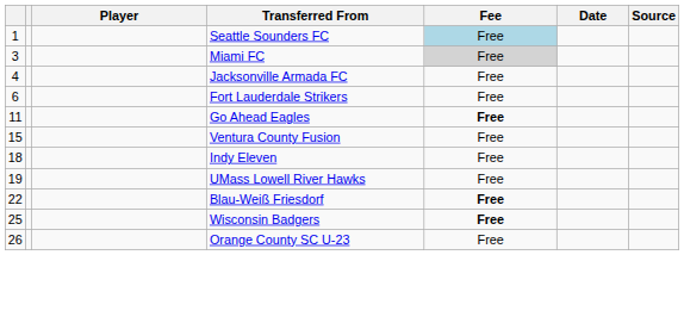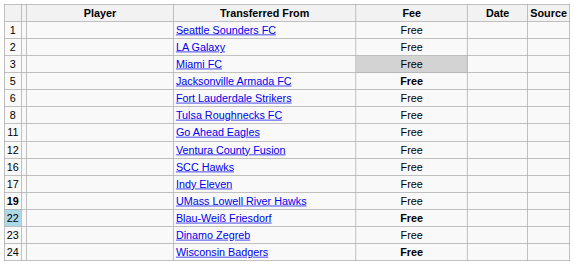 <table class="wikitable plainrowheaders sortable" style="font-size:95%">
 <tr>
 <th></th>
 <th></th>
 <th scope="col" style="width:200px;"><strong>Player</strong></th>
 <th scope="col" style="width:250px;"><strong>Transferred From</strong></th>
 <th scope="col" style="width:150px;"><strong>Fee</strong></th>
 <th scope="col" style="width:78px;"><strong>Date</strong></th>
 <th><strong>Source</strong></th>
 </tr>
 <tr>
 <td align=center>1</td>
 <td align=center> </td>
 <td></td>
 <td> <a href='#'>Seattle Sounders FC</a></td>
-<td align=center style="background: lightblue;">Free</td>
+<td align=center>Free</td>
+<td align=center></td>
+<td align=center></td>
+</tr>
+<tr>
+<td align=center>2</td>
+<td align=center></td>
+<td></td>
+<td> <a href='#'>LA Galaxy</a></td>
+<td align=center>Free</td>
 <td align=center></td>
 <td align=center></td>
 </tr>
 <tr>
 <td align=center>3</td>
 <td align=center></td>
 <td></td>
 <td> <a href='#'>Miami FC</a></td>
 <td align=center style="background: lightgrey;">Free</td>
 <td align=center></td>
 <td align=center></td>
 </tr>
 <tr>
-<td align=center>4</td>
+<td align=center>5</td>
 <td align=center></td>
 <td></td>
 <td> <a href='#'>Jacksonville Armada FC</a></td>
-<td align=center>Free</td>
+<td align=center><strong>Free</strong></td>
 <td align=center></td>
 <td align=center></td>
 </tr>
 <tr>
 <td align=center>6</td>
 <td align=center></td>
 <td></td>
 <td> <a href='#'>Fort Lauderdale Strikers</a></td>
 <td align=center>Free</td>
 <td align=center></td>
 <td align=center></td>
 </tr>
 <tr>
+<td align=center>8</td>
+<td align=center></td>
+<td></td>
+<td> <a href='#'>Tulsa Roughnecks FC</a></td>
+<td align=center>Free</td>
+<td align=center></td>
+<td align=center></td>
+</tr>
+<tr>
 <td align=center>11</td>
 <td align=center></td>
 <td></td>
 <td> <a href='#'>Go Ahead Eagles</a></td>
-<td align=center><strong>Free</strong></td>
+<td align=center>Free</td>
 <td align=center></td>
 <td align=center></td>
 </tr>
 <tr>
-<td align=center>15</td>
+<td align=center>12</td>
 <td align=center></td>
 <td></td>
 <td> <a href='#'>Ventura County Fusion</a></td>
 <td align=center>Free</td>
 <td align=center></td>
 <td align=center></td>
 </tr>
 <tr>
-<td align=center>18</td>
+<td align=center>16</td>
+<td align=center></td>
+<td></td>
+<td> <a href='#'>SCC Hawks</a></td>
+<td align=center>Free</td>
+<td align=center></td>
+<td align=center></td>
+</tr>
+<tr>
+<td align=center>17</td>
 <td align=center></td>
 <td></td>
 <td> <a href='#'>Indy Eleven</a></td>
 <td align=center>Free</td>
 <td align=center></td>
 <td align=center></td>
 </tr>
 <tr>
-<td align=center>19</td>
+<td align=center><strong>19</strong></td>
 <td align=center></td>
 <td></td>
 <td> <a href='#'>UMass Lowell River Hawks</a></td>
 <td align=center>Free</td>
 <td align=center></td>
 <td align=center></td>
 </tr>
 <tr>
-<td align=center>22</td>
+<td align=center style="background: lightblue;">22</td>
 <td align=center></td>
 <td></td>
 <td> <a href='#'>Blau-Weiß Friesdorf</a></td>
 <td align=center><strong>Free</strong></td>
 <td align=center></td>
 <td align=center></td>
 </tr>
 <tr>
-<td align=center>25</td>
+<td align=center>23</td>
+<td align=center></td>
+<td></td>
+<td> <a href='#'>Dinamo Zegreb</a></td>
+<td align=center>Free</td>
+<td align=center></td>
+<td align=center></td>
+</tr>
+<tr>
+<td align=center>24</td>
 <td align=center></td>
 <td></td>
 <td> <a href='#'>Wisconsin Badgers</a></td>
 <td align=center><strong>Free</strong></td>
 <td align=center></td>
 <td align=center></td>
 </tr>
-<tr>
-<td align=center>26</td>
-<td align=center></td>
-<td></td>
-<td> <a href='#'>Orange County SC U-23</a></td>
-<td align=center>Free</td>
-<td align=center></td>
-<td align=center></td>
-</tr>
 </table>
